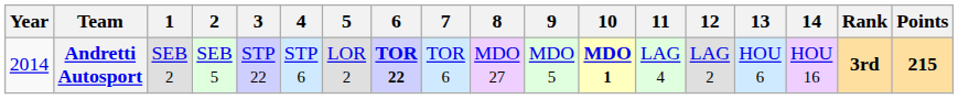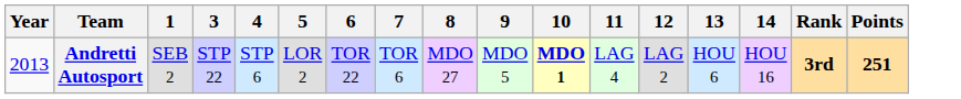 <table class="wikitable" style="text-align:center; font-size:90%">
 <tr>
 <th>Year</th>
 <th>Team</th>
 <th>1</th>
-<th>2</th>
 <th>3</th>
 <th>4</th>
 <th>5</th>
 <th>6</th>
 <th>7</th>
 <th>8</th>
 <th>9</th>
 <th>10</th>
 <th>11</th>
 <th>12</th>
 <th>13</th>
 <th>14</th>
 <th>Rank</th>
 <th>Points</th>
 </tr>
 <tr>
-<td><a href='#'>2014</a></td>
+<td><a href='#'>2013</a></td>
 <th><a href='#'>Andretti Autosport</a></th>
 <td style="background:#DFDFDF;"><a href='#'>SEB</a><br><small>2</small></td>
-<td style="background:#DFFFDF;"><a href='#'>SEB</a><br><small>5</small></td>
 <td style="background:#CFCFFF;"><a href='#'>STP</a><br><small>22</small></td>
 <td style="background:#CFEAFF;"><a href='#'>STP</a><br><small>6</small></td>
 <td style="background:#DFDFDF;"><a href='#'>LOR</a><br><small>2</small></td>
-<td style="background:#CFCFFF;"><strong><a href='#'>TOR</a><br><small>22</small></strong></td>
+<td style="background:#CFCFFF;"><a href='#'>TOR</a><br><small>22</small></td>
 <td style="background:#CFEAFF;"><a href='#'>TOR</a><br><small>6</small></td>
 <td style="background:#EFCFFF;"><a href='#'>MDO</a><br><small>27</small></td>
 <td style="background:#DFFFDF;"><a href='#'>MDO</a><br><small>5</small></td>
 <td style="background:#FFFFBF;"><strong><a href='#'>MDO</a><br><small>1</small></strong></td>
 <td style="background:#DFFFDF;"><a href='#'>LAG</a><br><small>4</small></td>
 <td style="background:#DFDFDF;"><a href='#'>LAG</a><br><small>2</small></td>
 <td style="background:#CFEAFF;"><a href='#'>HOU</a><br><small>6</small></td>
 <td style="background:#EFCFFF;"><a href='#'>HOU</a><br><small>16</small></td>
 <td style="background:#FFDF9F;"><strong>3rd</strong></td>
-<td style="background:#FFDF9F;"><strong>215</strong></td>
+<td style="background:#FFDF9F;"><strong>251</strong></td>
 </tr>
 </table>
